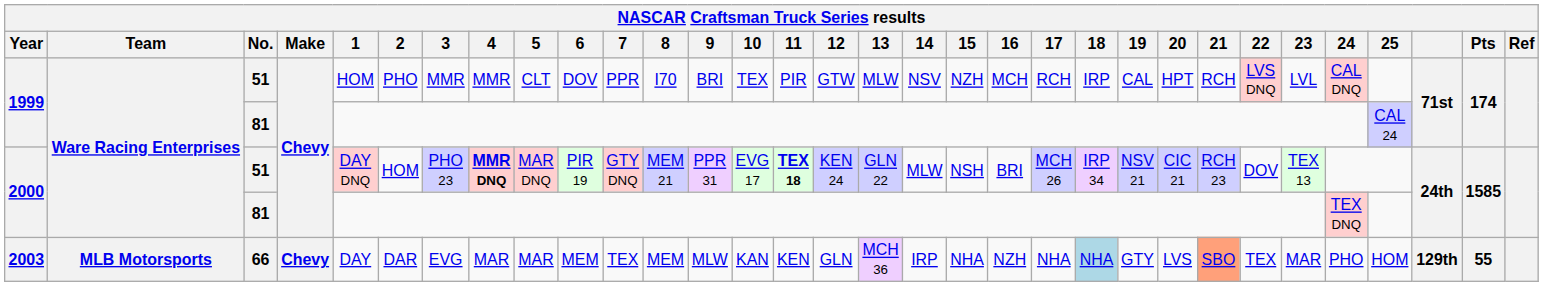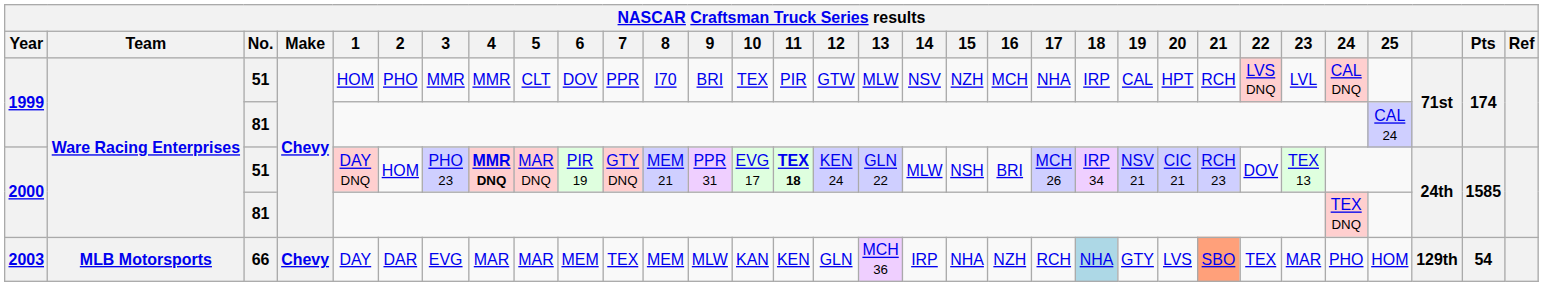 <table class="wikitable" style="text-align:center; font-size:75%">
 <tr>
 <th colspan=45><a href='#'>NASCAR</a> <a href='#'>Craftsman Truck Series</a> results</th>
 </tr>
 <tr>
 <th>Year</th>
 <th>Team</th>
 <th>No.</th>
 <th>Make</th>
 <th>1</th>
 <th>2</th>
 <th>3</th>
 <th>4</th>
 <th>5</th>
 <th>6</th>
 <th>7</th>
 <th>8</th>
 <th>9</th>
 <th>10</th>
 <th>11</th>
 <th>12</th>
 <th>13</th>
 <th>14</th>
 <th>15</th>
 <th>16</th>
 <th>17</th>
 <th>18</th>
 <th>19</th>
 <th>20</th>
 <th>21</th>
 <th>22</th>
 <th>23</th>
 <th>24</th>
 <th>25</th>
 <th></th>
 <th>Pts</th>
 <th>Ref</th>
 </tr>
 <tr>
 <th rowspan=2><a href='#'>1999</a></th>
 <th rowspan=4><a href='#'>Ware Racing Enterprises</a></th>
 <th>51</th>
 <th rowspan=4><a href='#'>Chevy</a></th>
 <td><a href='#'>HOM</a></td>
 <td><a href='#'>PHO</a></td>
 <td><a href='#'>MMR</a></td>
 <td><a href='#'>MMR</a></td>
 <td><a href='#'>CLT</a></td>
 <td><a href='#'>DOV</a></td>
 <td><a href='#'>PPR</a></td>
 <td><a href='#'>I70</a></td>
 <td><a href='#'>BRI</a></td>
 <td><a href='#'>TEX</a></td>
 <td><a href='#'>PIR</a></td>
 <td><a href='#'>GTW</a></td>
 <td><a href='#'>MLW</a></td>
 <td><a href='#'>NSV</a></td>
 <td><a href='#'>NZH</a></td>
 <td><a href='#'>MCH</a></td>
-<td><a href='#'>RCH</a></td>
+<td><a href='#'>NHA</a></td>
 <td><a href='#'>IRP</a></td>
 <td><a href='#'>CAL</a></td>
 <td><a href='#'>HPT</a></td>
 <td><a href='#'>RCH</a></td>
 <td style="background:#FFCFCF;"><a href='#'>LVS</a><br><small>DNQ</small></td>
 <td><a href='#'>LVL</a></td>
 <td style="background:#FFCFCF;"><a href='#'>CAL</a><br><small>DNQ</small></td>
 <td></td>
 <th rowspan=2>71st</th>
 <th rowspan=2>174</th>
 <th rowspan=2></th>
 </tr>
 <tr>
 <th>81</th>
 <td colspan=24></td>
 <td style="background:#CFCFFF;"><a href='#'>CAL</a><br><small>24</small></td>
 </tr>
 <tr>
 <th rowspan=2><a href='#'>2000</a></th>
 <th>51</th>
 <td style="background:#FFCFCF;"><a href='#'>DAY</a><br><small>DNQ</small></td>
 <td><a href='#'>HOM</a></td>
 <td style="background:#CFCFFF;"><a href='#'>PHO</a><br><small>23</small></td>
 <td style="background:#FFCFCF;"><strong><a href='#'>MMR</a><br><small>DNQ</small></strong></td>
 <td style="background:#FFCFCF;"><a href='#'>MAR</a><br><small>DNQ</small></td>
 <td style="background:#DFFFDF;"><a href='#'>PIR</a><br><small>19</small></td>
 <td style="background:#FFCFCF;"><a href='#'>GTY</a><br><small>DNQ</small></td>
 <td style="background:#CFCFFF;"><a href='#'>MEM</a><br><small>21</small></td>
 <td style="background:#EFCFFF;"><a href='#'>PPR</a><br><small>31</small></td>
 <td style="background:#DFFFDF;"><a href='#'>EVG</a><br><small>17</small></td>
 <td style="background:#DFFFDF;"><strong><a href='#'>TEX</a><br><small>18</small></strong></td>
 <td style="background:#CFCFFF;"><a href='#'>KEN</a><br><small>24</small></td>
 <td style="background:#CFCFFF;"><a href='#'>GLN</a><br><small>22</small></td>
 <td><a href='#'>MLW</a></td>
 <td><a href='#'>NSH</a></td>
 <td><a href='#'>BRI</a></td>
 <td style="background:#CFCFFF;"><a href='#'>MCH</a><br><small>26</small></td>
 <td style="background:#EFCFFF;"><a href='#'>IRP</a><br><small>34</small></td>
 <td style="background:#CFCFFF;"><a href='#'>NSV</a><br><small>21</small></td>
 <td style="background:#CFCFFF;"><a href='#'>CIC</a><br><small>21</small></td>
 <td style="background:#CFCFFF;"><a href='#'>RCH</a><br><small>23</small></td>
 <td><a href='#'>DOV</a></td>
 <td style="background:#DFFFDF;"><a href='#'>TEX</a><br><small>13</small></td>
 <td colspan=2></td>
 <th rowspan=2>24th</th>
 <th rowspan=2>1585</th>
 <th rowspan=2></th>
 </tr>
 <tr>
 <th>81</th>
 <td colspan=23></td>
 <td style="background:#FFCFCF;"><a href='#'>TEX</a><br><small>DNQ</small></td>
 <td></td>
 </tr>
 <tr>
 <th><a href='#'>2003</a></th>
 <th><a href='#'>MLB Motorsports</a></th>
 <th>66</th>
 <th><a href='#'>Chevy</a></th>
 <td><a href='#'>DAY</a></td>
 <td><a href='#'>DAR</a></td>
 <td><a href='#'>EVG</a></td>
 <td><a href='#'>MAR</a></td>
 <td><a href='#'>MAR</a></td>
 <td><a href='#'>MEM</a></td>
 <td><a href='#'>TEX</a></td>
 <td><a href='#'>MEM</a></td>
 <td><a href='#'>MLW</a></td>
 <td><a href='#'>KAN</a></td>
 <td><a href='#'>KEN</a></td>
 <td><a href='#'>GLN</a></td>
 <td style="background:#EFCFFF;"><a href='#'>MCH</a><br><small>36</small></td>
 <td><a href='#'>IRP</a></td>
 <td><a href='#'>NHA</a></td>
 <td><a href='#'>NZH</a></td>
-<td><a href='#'>NHA</a></td>
+<td><a href='#'>RCH</a></td>
 <td style="background: lightblue;"><a href='#'>NHA</a></td>
 <td><a href='#'>GTY</a></td>
 <td><a href='#'>LVS</a></td>
 <td style="background: lightsalmon;"><a href='#'>SBO</a></td>
 <td><a href='#'>TEX</a></td>
 <td><a href='#'>MAR</a></td>
 <td><a href='#'>PHO</a></td>
 <td><a href='#'>HOM</a></td>
 <th>129th</th>
-<th>55</th>
+<th>54</th>
 <th></th>
 </tr>
 </table>
